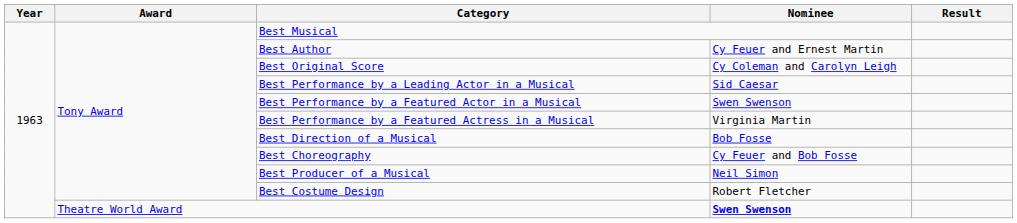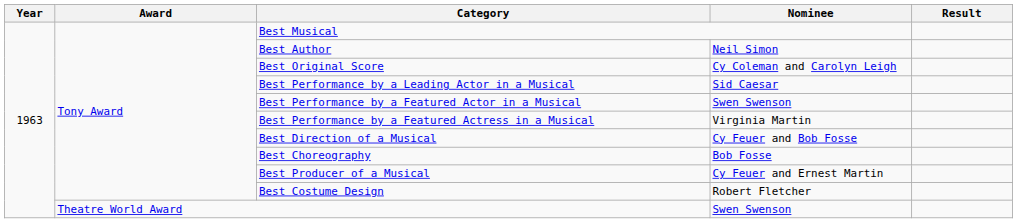 <table class="wikitable" width="95%">
 <tr>
 <th width="5%">Year</th>
 <th width="20%">Award</th>
 <th width="45%">Category</th>
 <th width="20%">Nominee</th>
 <th width="10%">Result</th>
 </tr>
 <tr>
 <td rowspan="11" align="center">1963</td>
 <td rowspan="10"><a href='#'>Tony Award</a></td>
 <td colspan="2"><a href='#'>Best Musical</a></td>
 <td></td>
 </tr>
 <tr>
 <td><a href='#'>Best Author</a></td>
-<td><a href='#'>Cy Feuer</a> and Ernest Martin</td>
+<td><a href='#'>Neil Simon</a></td>
 <td></td>
 </tr>
 <tr>
 <td><a href='#'>Best Original Score</a></td>
 <td><a href='#'>Cy Coleman</a> and <a href='#'>Carolyn Leigh</a></td>
 <td></td>
 </tr>
 <tr>
 <td><a href='#'>Best Performance by a Leading Actor in a Musical</a></td>
 <td><a href='#'>Sid Caesar</a></td>
 <td></td>
 </tr>
 <tr>
 <td><a href='#'>Best Performance by a Featured Actor in a Musical</a></td>
 <td><a href='#'>Swen Swenson</a></td>
 <td></td>
 </tr>
 <tr>
 <td><a href='#'>Best Performance by a Featured Actress in a Musical</a></td>
 <td>Virginia Martin</td>
 <td></td>
 </tr>
 <tr>
 <td><a href='#'>Best Direction of a Musical</a></td>
+<td><a href='#'>Cy Feuer</a> and <a href='#'>Bob Fosse</a></td>
+<td></td>
+</tr>
+<tr>
+<td><a href='#'>Best Choreography</a></td>
 <td><a href='#'>Bob Fosse</a></td>
 <td></td>
 </tr>
 <tr>
-<td><a href='#'>Best Choreography</a></td>
-<td><a href='#'>Cy Feuer</a> and <a href='#'>Bob Fosse</a></td>
-<td></td>
-</tr>
-<tr>
 <td><a href='#'>Best Producer of a Musical</a></td>
-<td><a href='#'>Neil Simon</a></td>
+<td><a href='#'>Cy Feuer</a> and Ernest Martin</td>
 <td></td>
 </tr>
 <tr>
 <td><a href='#'>Best Costume Design</a></td>
 <td>Robert Fletcher</td>
 <td></td>
 </tr>
 <tr>
 <td colspan="2"><a href='#'>Theatre World Award</a></td>
-<td><strong><a href='#'>Swen Swenson</a></strong></td>
+<td><a href='#'>Swen Swenson</a></td>
 <td></td>
 </tr>
 </table>
